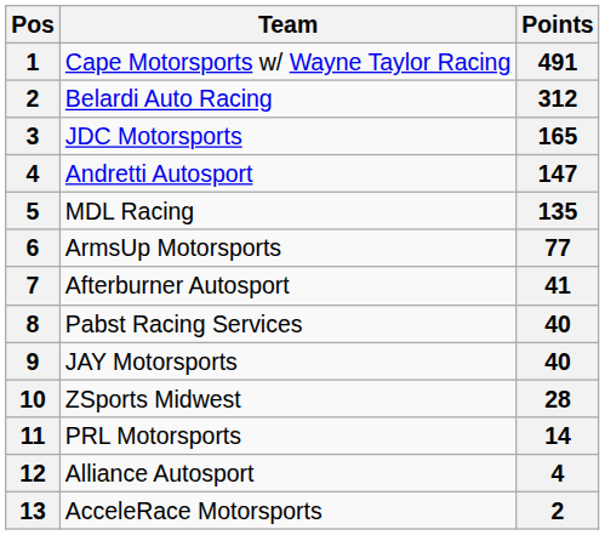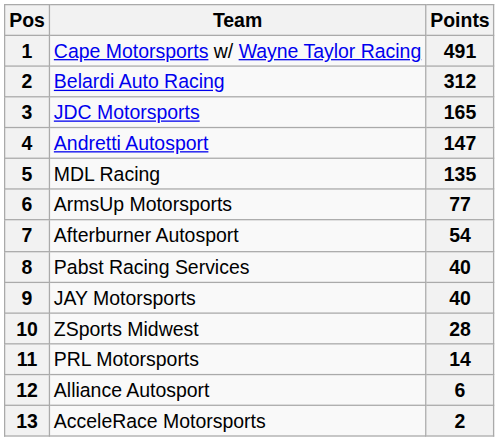 <table class="wikitable" style="font-size: 95%;">
 <tr>
 <th>Pos</th>
 <th>Team</th>
 <th>Points</th>
 </tr>
 <tr>
 <th>1</th>
 <td> <a href='#'>Cape Motorsports</a> w/ <a href='#'>Wayne Taylor Racing</a></td>
 <th>491</th>
 </tr>
 <tr>
 <th>2</th>
 <td> <a href='#'>Belardi Auto Racing</a></td>
 <th>312</th>
 </tr>
 <tr>
 <th>3</th>
 <td> <a href='#'>JDC Motorsports</a></td>
 <th>165</th>
 </tr>
 <tr>
 <th>4</th>
 <td> <a href='#'>Andretti Autosport</a></td>
 <th>147</th>
 </tr>
 <tr>
 <th>5</th>
 <td> MDL Racing</td>
 <th>135</th>
 </tr>
 <tr>
 <th>6</th>
 <td> ArmsUp Motorsports</td>
 <th>77</th>
 </tr>
 <tr>
 <th>7</th>
 <td> Afterburner Autosport</td>
-<th>41</th>
+<th>54</th>
 </tr>
 <tr>
 <th>8</th>
 <td> Pabst Racing Services</td>
 <th>40</th>
 </tr>
 <tr>
 <th>9</th>
 <td> JAY Motorsports</td>
 <th>40</th>
 </tr>
 <tr>
 <th>10</th>
 <td> ZSports Midwest</td>
 <th>28</th>
 </tr>
 <tr>
 <th>11</th>
 <td> PRL Motorsports</td>
 <th>14</th>
 </tr>
 <tr>
 <th>12</th>
 <td> Alliance Autosport</td>
-<th>4</th>
+<th>6</th>
 </tr>
 <tr>
 <th>13</th>
 <td> AcceleRace Motorsports</td>
 <th>2</th>
 </tr>
 </table>
